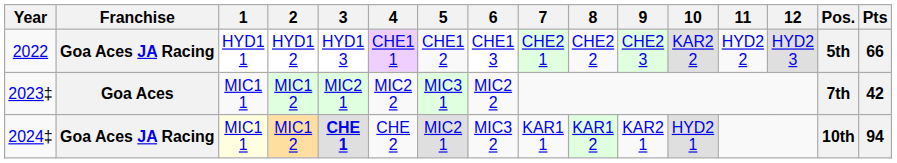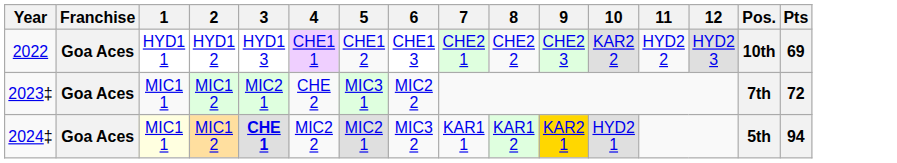 <table class="wikitable" style="text-align:center; font-size:85%">
 <tr>
 <th>Year</th>
 <th>Franchise</th>
 <th>1</th>
 <th>2</th>
 <th>3</th>
 <th>4</th>
 <th>5</th>
 <th>6</th>
 <th>7</th>
 <th>8</th>
 <th>9</th>
 <th>10</th>
 <th>11</th>
 <th>12</th>
 <th>Pos.</th>
 <th>Pts</th>
 </tr>
 <tr>
 <td><a href='#'>2022</a></td>
-<th>Goa Aces <a href='#'>JA</a> Racing</th>
+<th nowrap>Goa Aces</th>
 <td style="background:#ffffff;"><a href='#'>HYD1<br>1</a><br></td>
 <td style="background:#ffffff;"><a href='#'>HYD1<br>2</a><br></td>
 <td style="background:#ffffff;"><a href='#'>HYD1<br>3</a><br></td>
 <td style="background:#EFCFFF;"><a href='#'>CHE1<br>1</a><br></td>
 <td><a href='#'>CHE1<br>2</a></td>
 <td style="background:#FFFFFF;"><a href='#'>CHE1<br>3</a><br></td>
 <td style="background:#DFFFDF;"><a href='#'>CHE2<br>1</a><br></td>
 <td><a href='#'>CHE2<br>2</a></td>
 <td style="background:#dfffdf;"><a href='#'>CHE2<br>3</a><br></td>
 <td style="background:#dfdfdf;"><a href='#'>KAR2<br>2</a><br></td>
 <td><a href='#'>HYD2<br>2</a></td>
 <td style="background:#dfdfdf;"><a href='#'>HYD2<br>3</a><br></td>
-<th>5th</th>
-<th>66</th>
+<th>10th</th>
+<th>69</th>
 </tr>
 <tr>
 <td><a href='#'>2023</a>‡</td>
 <th nowrap>Goa Aces</th>
 <td><a href='#'>MIC1<br>1</a></td>
 <td style="background:#dfffdf;"><a href='#'>MIC1<br>2</a><br></td>
 <td style="background:#dfffdf;"><a href='#'>MIC2<br>1</a><br></td>
-<td><a href='#'>MIC2<br>2</a></td>
+<td><a href='#'>CHE<br>2</a></td>
 <td style="background:#dfffdf;"><a href='#'>MIC3<br>1</a><br></td>
 <td><a href='#'>MIC2<br>2</a></td>
 <td colspan="6"></td>
 <th>7th</th>
-<th>42</th>
+<th>72</th>
 </tr>
 <tr>
 <td><a href='#'>2024</a>‡</td>
-<th>Goa Aces <a href='#'>JA</a> Racing</th>
+<th nowrap>Goa Aces</th>
 <td style="background: lightyellow;"><a href='#'>MIC1<br>1</a></td>
 <td style="background:#ffdf9f;"><a href='#'>MIC1<br>2</a><br></td>
 <td style="background:#dfdfdf;"><strong><a href='#'>CHE<br>1</a></strong><br></td>
-<td><a href='#'>CHE<br>2</a></td>
+<td><a href='#'>MIC2<br>2</a></td>
 <td style="background:#dfdfdf;"><a href='#'>MIC2<br>1</a><br></td>
 <td><a href='#'>MIC3<br>2</a></td>
 <td><a href='#'>KAR1<br>1</a></td>
 <td style="background:#DFFFDF;"><a href='#'>KAR1<br>2</a><br></td>
-<td><a href='#'>KAR2<br>1</a></td>
+<td style="background: gold;"><a href='#'>KAR2<br>1</a></td>
 <td style="background:#dfdfdf;"><a href='#'>HYD2<br>1</a><br></td>
 <td colspan="2"></td>
-<th>10th</th>
+<th>5th</th>
 <th>94</th>
 </tr>
 </table>
